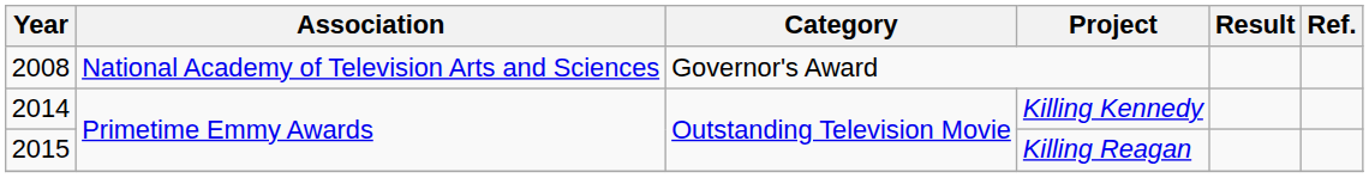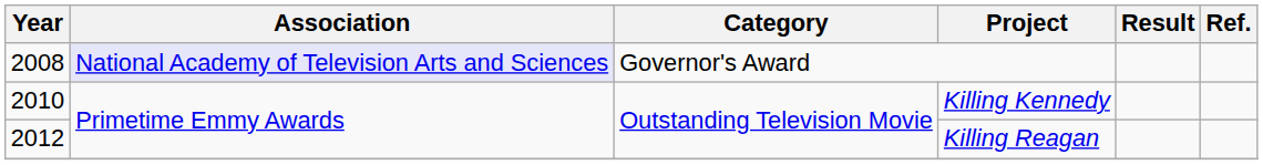 <table class="wikitable">
 <tr>
 <th>Year</th>
 <th>Association</th>
 <th>Category</th>
 <th>Project</th>
 <th>Result</th>
 <th class=unsortable>Ref.</th>
 </tr>
 <tr>
 <td>2008</td>
-<td><a href='#'>National Academy of Television Arts and Sciences</a></td>
+<td style="background: lavender;"><a href='#'>National Academy of Television Arts and Sciences</a></td>
 <td colspan=2>Governor's Award</td>
 <td></td>
 <td></td>
 </tr>
 <tr>
-<td>2014</td>
+<td>2010</td>
 <td rowspan=2><a href='#'>Primetime Emmy Awards</a></td>
 <td rowspan=2><a href='#'>Outstanding Television Movie</a></td>
 <td><em><a href='#'>Killing Kennedy</a></em></td>
 <td></td>
 <td></td>
 </tr>
 <tr>
-<td>2015</td>
+<td>2012</td>
 <td><em><a href='#'>Killing Reagan</a></em></td>
 <td></td>
 <td></td>
 </tr>
 <tr>
 </tr>
 </table>
